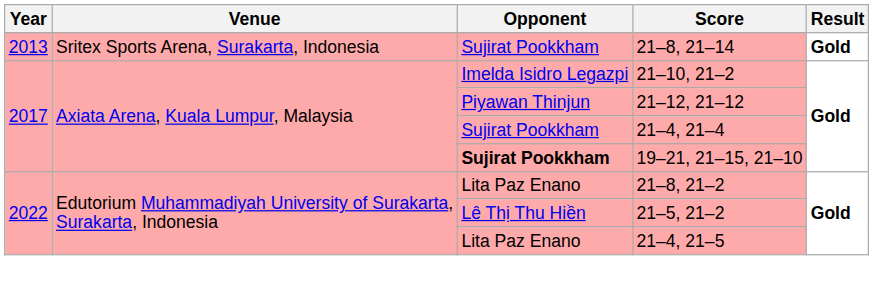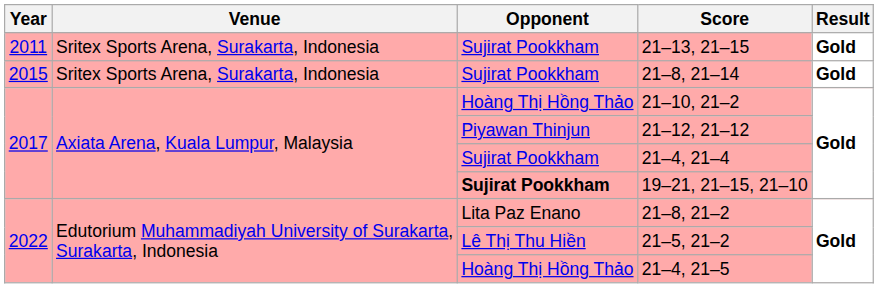 <table class="sortable wikitable" style="font-size: 90%;">
 <tr>
 <th>Year</th>
 <th>Venue</th>
 <th>Opponent</th>
 <th>Score</th>
 <th>Result</th>
 </tr>
 <tr style="background:#FFAAAA">
-<td align="center"><a href='#'>2013</a></td>
+<td align="center"><a href='#'>2011</a></td>
+<td align="left">Sritex Sports Arena, <a href='#'>Surakarta</a>, Indonesia</td>
+<td align="left"> <a href='#'>Sujirat Pookkham</a></td>
+<td align="left">21–13, 21–15</td>
+<td style="text-align:left; background:white"> <strong>Gold</strong></td>
+</tr>
+<tr style="background:#FFAAAA">
+<td align="center"><a href='#'>2015</a></td>
 <td align="left">Sritex Sports Arena, <a href='#'>Surakarta</a>, Indonesia</td>
 <td align="left"> <a href='#'>Sujirat Pookkham</a></td>
 <td align="left">21–8, 21–14</td>
 <td style="text-align:left; background:white"> <strong>Gold</strong></td>
 </tr>
 <tr style="background:#FFAAAA">
 <td align="center" rowspan="4"><a href='#'>2017</a></td>
 <td align="left" rowspan="4"><a href='#'>Axiata Arena</a>, <a href='#'>Kuala Lumpur</a>, Malaysia</td>
-<td align="left"> <a href='#'>Imelda Isidro Legazpi</a></td>
+<td align="left"> <a href='#'>Hoàng Thị Hồng Thảo</a></td>
 <td align="left">21–10, 21–2</td>
 <td style="text-align:left; background:white" rowspan="4"> <strong>Gold</strong></td>
 </tr>
 <tr style="background:#FFAAAA">
 <td align="left"> <a href='#'>Piyawan Thinjun</a></td>
 <td align="left">21–12, 21–12</td>
 </tr>
 <tr style="background:#FFAAAA">
 <td align="left"> <a href='#'>Sujirat Pookkham</a></td>
 <td align="left">21–4, 21–4</td>
 </tr>
 <tr style="background:#FFAAAA">
 <td align="left"><strong> Sujirat Pookkham</strong></td>
 <td align="left">19–21, 21–15, 21–10</td>
 </tr>
 <tr style="background:#FFAAAA">
 <td align="center" rowspan="3"><a href='#'>2022</a></td>
 <td align="left" rowspan="3">Edutorium <a href='#'>Muhammadiyah University of Surakarta</a>,<br><a href='#'>Surakarta</a>, Indonesia</td>
 <td align="left"> Lita Paz Enano</td>
 <td align="left">21–8, 21–2</td>
 <td style="text-align:left; background:white" rowspan="3"> <strong>Gold</strong></td>
 </tr>
 <tr style="background:#FFAAAA">
 <td align="left"> <a href='#'>Lê Thị Thu Hiền</a></td>
 <td align="left">21–5, 21–2</td>
 </tr>
 <tr style="background:#FFAAAA">
-<td align="left"> Lita Paz Enano</td>
+<td align="left"> <a href='#'>Hoàng Thị Hồng Thảo</a></td>
 <td align="left">21–4, 21–5</td>
 </tr>
 </table>
